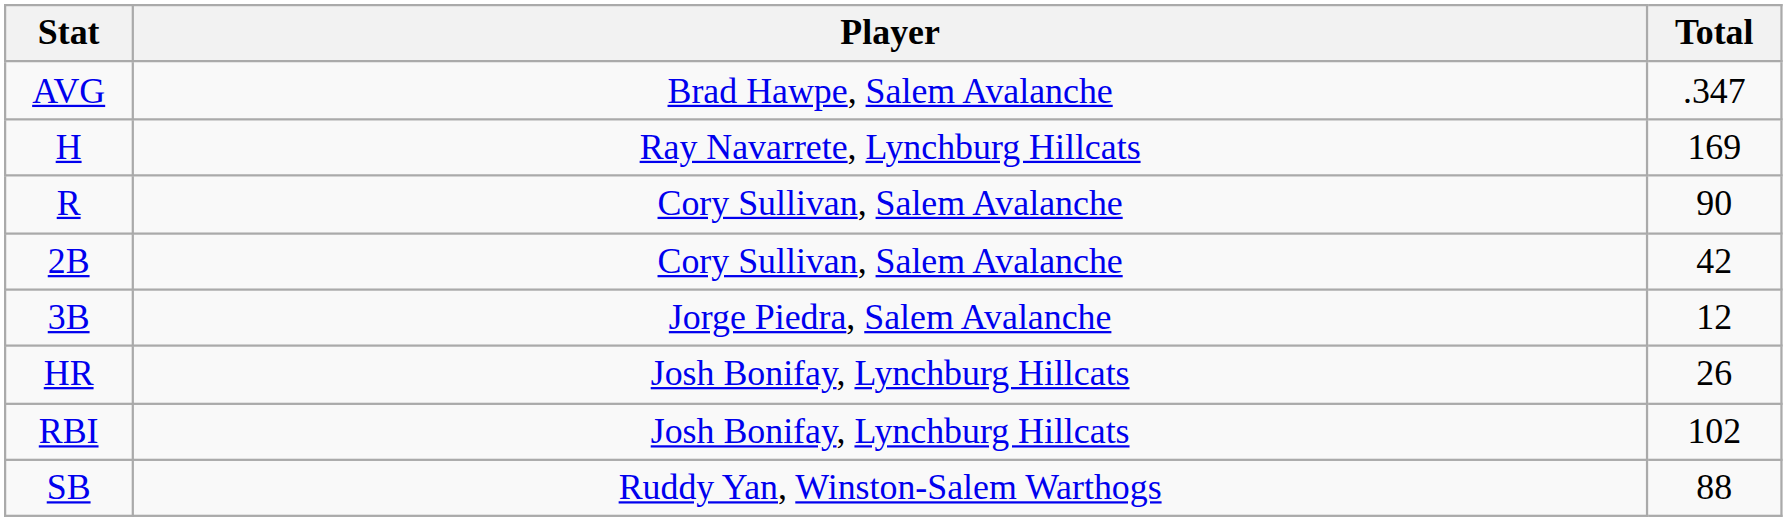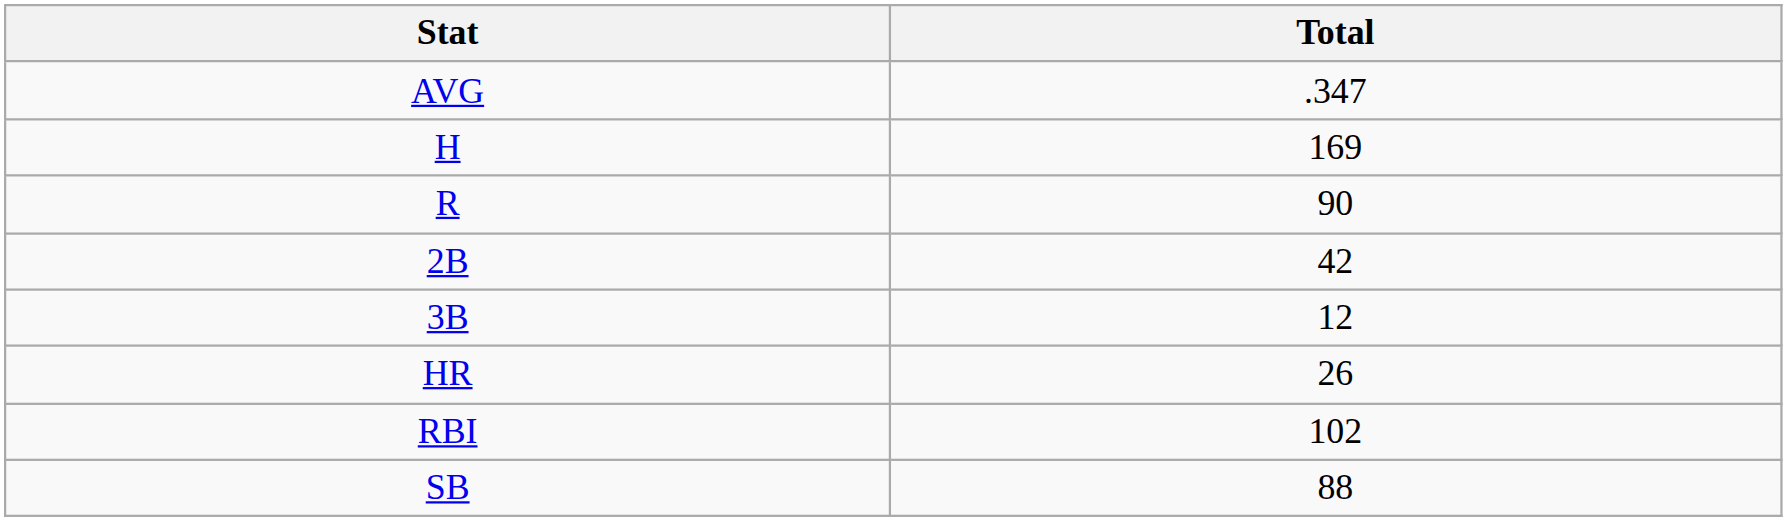 <table class="wikitable" width="40%" style="text-align:center;">
 <tr>
 <th width="5%">Stat</th>
-<th width="60%">Player</th>
 <th width="5%">Total</th>
 </tr>
 <tr>
 <td><a href='#'>AVG</a></td>
-<td><a href='#'>Brad Hawpe</a>, <a href='#'>Salem Avalanche</a></td>
 <td>.347</td>
 </tr>
 <tr>
 <td><a href='#'>H</a></td>
-<td><a href='#'>Ray Navarrete</a>, <a href='#'>Lynchburg Hillcats</a></td>
 <td>169</td>
 </tr>
 <tr>
 <td><a href='#'>R</a></td>
-<td><a href='#'>Cory Sullivan</a>, <a href='#'>Salem Avalanche</a></td>
 <td>90</td>
 </tr>
 <tr>
 <td><a href='#'>2B</a></td>
-<td><a href='#'>Cory Sullivan</a>, <a href='#'>Salem Avalanche</a></td>
 <td>42</td>
 </tr>
 <tr>
 <td><a href='#'>3B</a></td>
-<td><a href='#'>Jorge Piedra</a>, <a href='#'>Salem Avalanche</a></td>
 <td>12</td>
 </tr>
 <tr>
 <td><a href='#'>HR</a></td>
-<td><a href='#'>Josh Bonifay</a>, <a href='#'>Lynchburg Hillcats</a></td>
 <td>26</td>
 </tr>
 <tr>
 <td><a href='#'>RBI</a></td>
-<td><a href='#'>Josh Bonifay</a>, <a href='#'>Lynchburg Hillcats</a></td>
 <td>102</td>
 </tr>
 <tr>
 <td><a href='#'>SB</a></td>
-<td><a href='#'>Ruddy Yan</a>, <a href='#'>Winston-Salem Warthogs</a></td>
 <td>88</td>
 </tr>
 </table>
